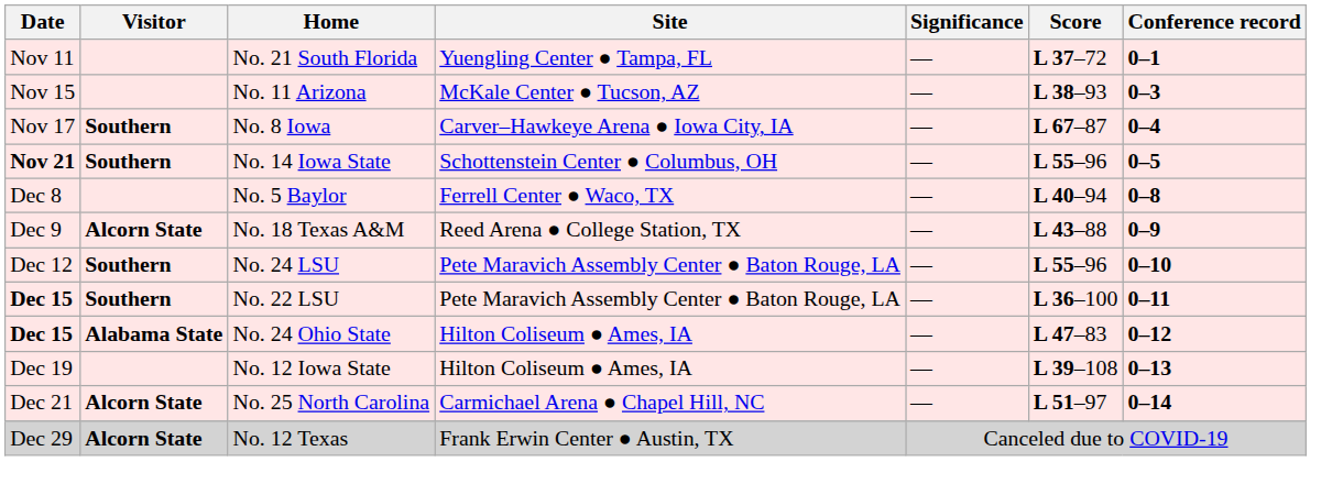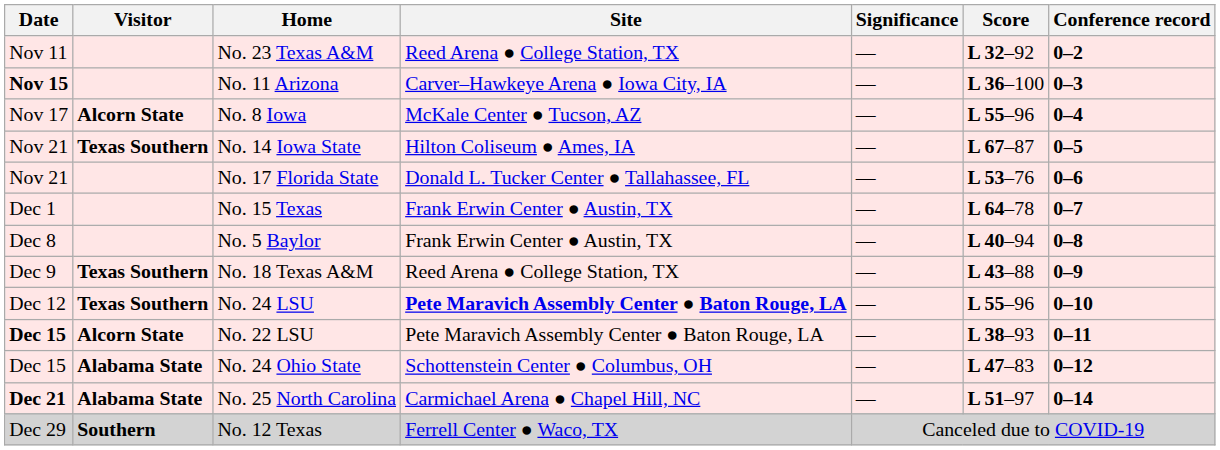 <table class="wikitable">
 <tr>
 <th>Date</th>
 <th>Visitor</th>
 <th>Home</th>
 <th>Site</th>
 <th>Significance</th>
 <th>Score</th>
 <th>Conference record</th>
 </tr>
 <tr style="background: #ffe6e6;">
 <td>Nov 11</td>
 <td><strong></strong></td>
-<td>No. 21 <a href='#'>South Florida</a></td>
-<td><a href='#'>Yuengling Center</a> ● <a href='#'>Tampa, FL</a></td>
+<td>No. 23 <a href='#'>Texas A&M</a></td>
+<td><a href='#'>Reed Arena</a> ● <a href='#'>College Station, TX</a></td>
 <td>―</td>
-<td><strong>L 37</strong>–72</td>
-<td><strong>0–1</strong></td>
+<td><strong>L 32</strong>–92</td>
+<td><strong>0–2</strong></td>
 </tr>
 <tr style="background: #ffe6e6;">
-<td>Nov 15</td>
+<td><strong>Nov 15</strong></td>
 <td><strong></strong></td>
 <td>No. 11 <a href='#'>Arizona</a></td>
-<td><a href='#'>McKale Center</a> ● <a href='#'>Tucson, AZ</a></td>
+<td><a href='#'>Carver–Hawkeye Arena</a> ● <a href='#'>Iowa City, IA</a></td>
 <td>―</td>
-<td><strong>L 38</strong>–93</td>
+<td><strong>L 36</strong>–100</td>
 <td><strong>0–3</strong></td>
 </tr>
 <tr style="background: #ffe6e6;">
 <td>Nov 17</td>
-<td><strong>Southern</strong></td>
+<td><strong>Alcorn State</strong></td>
 <td>No. 8 <a href='#'>Iowa</a></td>
-<td><a href='#'>Carver–Hawkeye Arena</a> ● <a href='#'>Iowa City, IA</a></td>
+<td><a href='#'>McKale Center</a> ● <a href='#'>Tucson, AZ</a></td>
 <td>―</td>
-<td><strong>L 67</strong>–87</td>
+<td><strong>L 55</strong>–96</td>
 <td><strong>0–4</strong></td>
 </tr>
 <tr style="background: #ffe6e6;">
-<td><strong>Nov 21</strong></td>
-<td><strong>Southern</strong></td>
+<td>Nov 21</td>
+<td><strong>Texas Southern</strong></td>
 <td>No. 14 <a href='#'>Iowa State</a></td>
-<td><a href='#'>Schottenstein Center</a> ● <a href='#'>Columbus, OH</a></td>
+<td><a href='#'>Hilton Coliseum</a> ● <a href='#'>Ames, IA</a></td>
 <td>―</td>
-<td><strong>L 55</strong>–96</td>
+<td><strong>L 67</strong>–87</td>
 <td><strong>0–5</strong></td>
+</tr>
+<tr style="background: #ffe6e6;">
+<td>Nov 21</td>
+<td><strong></strong></td>
+<td>No. 17 <a href='#'>Florida State</a></td>
+<td><a href='#'>Donald L. Tucker Center</a> ● <a href='#'>Tallahassee, FL</a></td>
+<td>―</td>
+<td><strong>L 53</strong>–76</td>
+<td><strong>0–6</strong></td>
+</tr>
+<tr style="background: #ffe6e6;">
+<td>Dec 1</td>
+<td><strong></strong></td>
+<td>No. 15 <a href='#'>Texas</a></td>
+<td><a href='#'>Frank Erwin Center</a> ● <a href='#'>Austin, TX</a></td>
+<td>―</td>
+<td><strong>L 64</strong>–78</td>
+<td><strong>0–7</strong></td>
 </tr>
 <tr style="background: #ffe6e6;">
 <td>Dec 8</td>
 <td><strong></strong></td>
 <td>No. 5 <a href='#'>Baylor</a></td>
-<td><a href='#'>Ferrell Center</a> ● <a href='#'>Waco, TX</a></td>
+<td>Frank Erwin Center ● Austin, TX</td>
 <td>―</td>
 <td><strong>L 40</strong>–94</td>
 <td><strong>0–8</strong></td>
 </tr>
 <tr style="background: #ffe6e6;">
 <td>Dec 9</td>
-<td><strong>Alcorn State</strong></td>
+<td><strong>Texas Southern</strong></td>
 <td>No. 18 Texas A&M</td>
 <td>Reed Arena ● College Station, TX</td>
 <td>―</td>
 <td><strong>L 43</strong>–88</td>
 <td><strong>0–9</strong></td>
 </tr>
 <tr style="background: #ffe6e6;">
 <td>Dec 12</td>
-<td><strong>Southern</strong></td>
+<td><strong>Texas Southern</strong></td>
 <td>No. 24 <a href='#'>LSU</a></td>
-<td><a href='#'>Pete Maravich Assembly Center</a> ● <a href='#'>Baton Rouge, LA</a></td>
+<td><strong><a href='#'>Pete Maravich Assembly Center</a> ● <a href='#'>Baton Rouge, LA</a></strong></td>
 <td>―</td>
 <td><strong>L 55</strong>–96</td>
 <td><strong>0–10</strong></td>
 </tr>
 <tr style="background: #ffe6e6;">
 <td><strong>Dec 15</strong></td>
-<td><strong>Southern</strong></td>
+<td><strong>Alcorn State</strong></td>
 <td>No. 22 LSU</td>
 <td>Pete Maravich Assembly Center ● Baton Rouge, LA</td>
 <td>―</td>
-<td><strong>L 36</strong>–100</td>
+<td><strong>L 38</strong>–93</td>
 <td><strong>0–11</strong></td>
 </tr>
 <tr style="background: #ffe6e6;">
-<td><strong>Dec 15</strong></td>
+<td>Dec 15</td>
 <td><strong>Alabama State</strong></td>
 <td>No. 24 <a href='#'>Ohio State</a></td>
-<td><a href='#'>Hilton Coliseum</a> ● <a href='#'>Ames, IA</a></td>
+<td><a href='#'>Schottenstein Center</a> ● <a href='#'>Columbus, OH</a></td>
 <td>―</td>
 <td><strong>L 47</strong>–83</td>
 <td><strong>0–12</strong></td>
 </tr>
 <tr style="background: #ffe6e6;">
-<td>Dec 19</td>
-<td><strong></strong></td>
-<td>No. 12 Iowa State</td>
-<td>Hilton Coliseum ● Ames, IA</td>
-<td>―</td>
-<td><strong>L 39</strong>–108</td>
-<td><strong>0–13</strong></td>
-</tr>
-<tr style="background: #ffe6e6;">
-<td>Dec 21</td>
-<td><strong>Alcorn State</strong></td>
+<td><strong>Dec 21</strong></td>
+<td><strong>Alabama State</strong></td>
 <td>No. 25 <a href='#'>North Carolina</a></td>
 <td><a href='#'>Carmichael Arena</a> ● <a href='#'>Chapel Hill, NC</a></td>
 <td>―</td>
 <td><strong>L 51</strong>–97</td>
 <td><strong>0–14</strong></td>
 </tr>
 <tr style="background: lightgrey">
 <td>Dec 29</td>
-<td><strong>Alcorn State</strong></td>
+<td><strong>Southern</strong></td>
 <td>No. 12  Texas</td>
-<td>Frank Erwin Center ● Austin, TX</td>
+<td><a href='#'>Ferrell Center</a> ● <a href='#'>Waco, TX</a></td>
 <td colspan=3 align=center>Canceled due to <a href='#'>COVID-19</a></td>
 </tr>
 </table>
